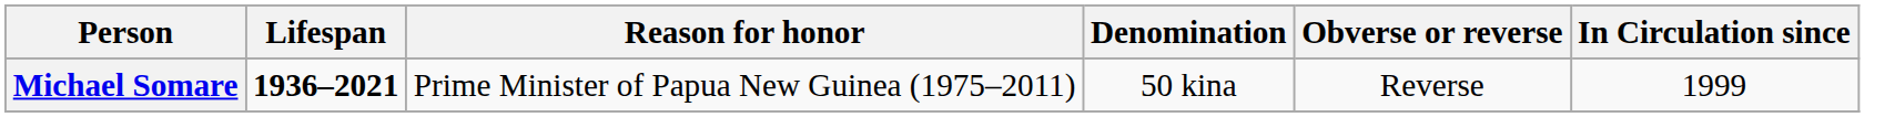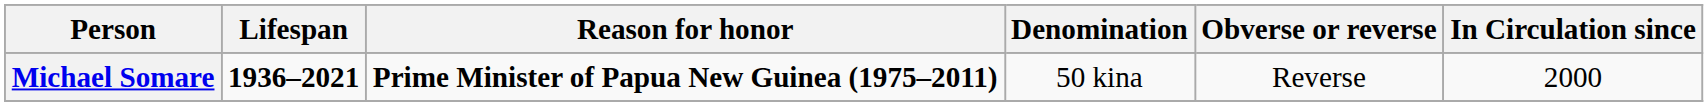 <table class="wikitable" style="font-size: 95%; text-align:center;">
 <tr>
 <th>Person</th>
 <th>Lifespan</th>
 <th>Reason for honor</th>
 <th>Denomination</th>
 <th>Obverse or reverse</th>
 <th>In Circulation since</th>
 </tr>
 <tr>
 <th><a href='#'>Michael Somare</a></th>
 <td><strong>1936–2021</strong></td>
-<td>Prime Minister of Papua New Guinea (1975–2011)</td>
+<td><strong>Prime Minister of Papua New Guinea (1975–2011)</strong></td>
 <td>50 kina</td>
 <td>Reverse</td>
-<td>1999</td>
+<td>2000</td>
 </tr>
 <tr>
 </tr>
 </table>
